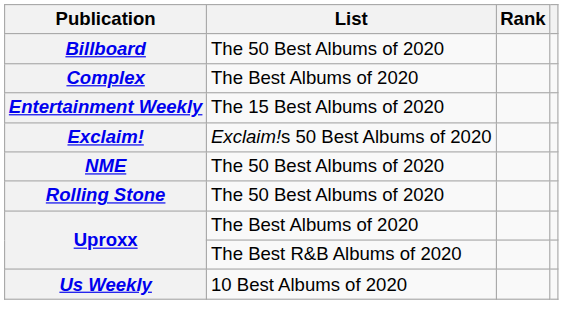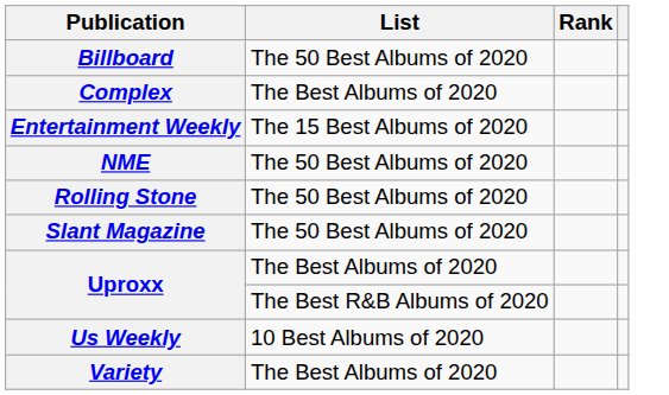 <table class="wikitable sortable plainrowheaders" style="border:none; margin:0;">
 <tr>
 <th scope="col">Publication</th>
 <th scope="col" class="unsortable">List</th>
 <th scope="col" data-sort-type="number">Rank</th>
 <th scope="col" class="unsortable"></th>
 </tr>
 <tr>
 <th scope="row"><em><a href='#'>Billboard</a></em></th>
 <td>The 50 Best Albums of 2020</td>
 <td></td>
 <td></td>
 </tr>
 <tr>
 <th scope="row"><em><a href='#'>Complex</a></em></th>
 <td>The Best Albums of 2020</td>
 <td></td>
 <td></td>
 </tr>
 <tr>
 <th scope="row"><em><a href='#'>Entertainment Weekly</a></em></th>
 <td>The 15 Best Albums of 2020</td>
 <td></td>
 <td></td>
 </tr>
 <tr>
-<th scope="row"><em><a href='#'>Exclaim!</a></em></th>
-<td><em>Exclaim!</em>s 50 Best Albums of 2020</td>
-<td></td>
-<td></td>
-</tr>
-<tr>
 <th scope="row"><em><a href='#'>NME</a></em></th>
 <td>The 50 Best Albums of 2020</td>
 <td></td>
 <td></td>
 </tr>
 <tr>
 <th scope="row"><em><a href='#'>Rolling Stone</a></em></th>
+<td>The 50 Best Albums of 2020</td>
+<td></td>
+<td></td>
+</tr>
+<tr>
+<th scope="row"><em><a href='#'>Slant Magazine</a></em></th>
 <td>The 50 Best Albums of 2020</td>
 <td></td>
 <td></td>
 </tr>
 <tr>
 <th scope="row" rowspan="2"><a href='#'>Uproxx</a></th>
 <td>The Best Albums of 2020</td>
 <td></td>
 <td></td>
 </tr>
 <tr>
 <td>The Best R&B Albums of 2020</td>
 <td></td>
 <td></td>
 </tr>
 <tr>
 <th scope="row"><em><a href='#'>Us Weekly</a></em></th>
 <td>10 Best Albums of 2020</td>
 <td></td>
 <td></td>
 </tr>
+<tr>
+<th scope="row"><em><a href='#'>Variety</a></em></th>
+<td>The Best Albums of 2020</td>
+<td></td>
+<td></td>
+</tr>
 </table>
